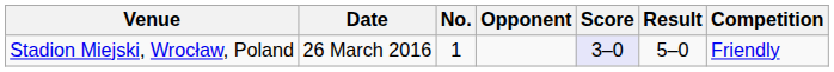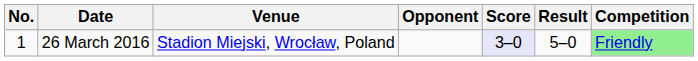 <table class="wikitable sortable">
 <tr>
+<th scope="col">No.</th>
+<th scope="col">Date</th>
 <th scope="col">Venue</th>
-<th scope="col">Date</th>
-<th scope="col">No.</th>
 <th scope="col">Opponent</th>
 <th scope="col">Score</th>
 <th scope="col">Result</th>
 <th scope="col">Competition</th>
 </tr>
 <tr>
+<td align="center">1</td>
+<td>26 March 2016</td>
 <td><a href='#'>Stadion Miejski</a>, <a href='#'>Wrocław</a>, Poland</td>
-<td>26 March 2016</td>
-<td align="center">1</td>
 <td></td>
 <td align="center" style="background: lavender;">3–0</td>
 <td align="center">5–0</td>
-<td><a href='#'>Friendly</a></td>
+<td style="background: lightgreen;"><a href='#'>Friendly</a></td>
 </tr>
 </table>
